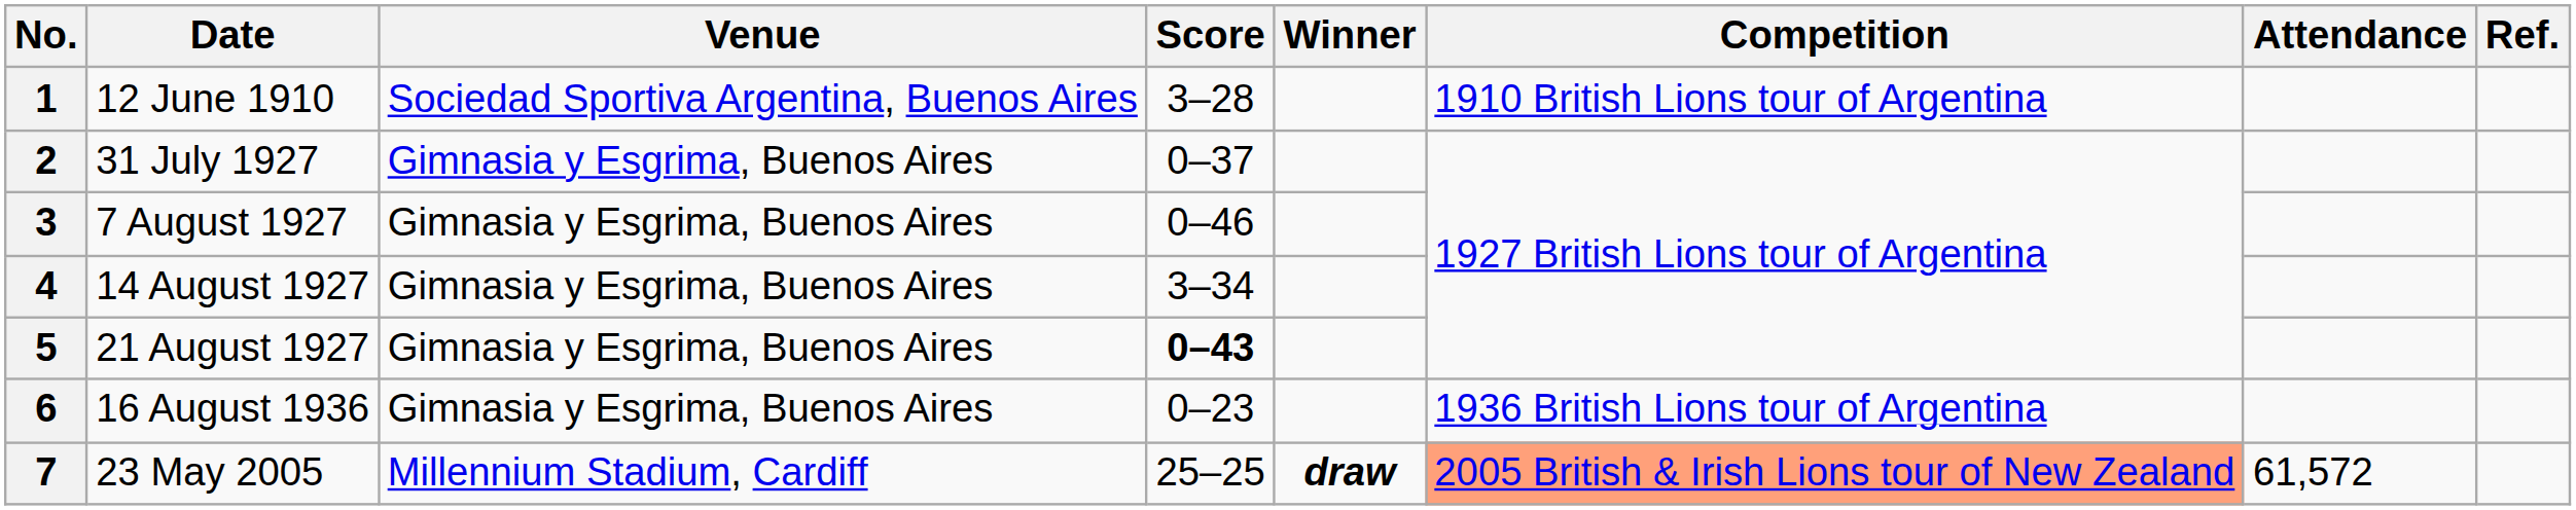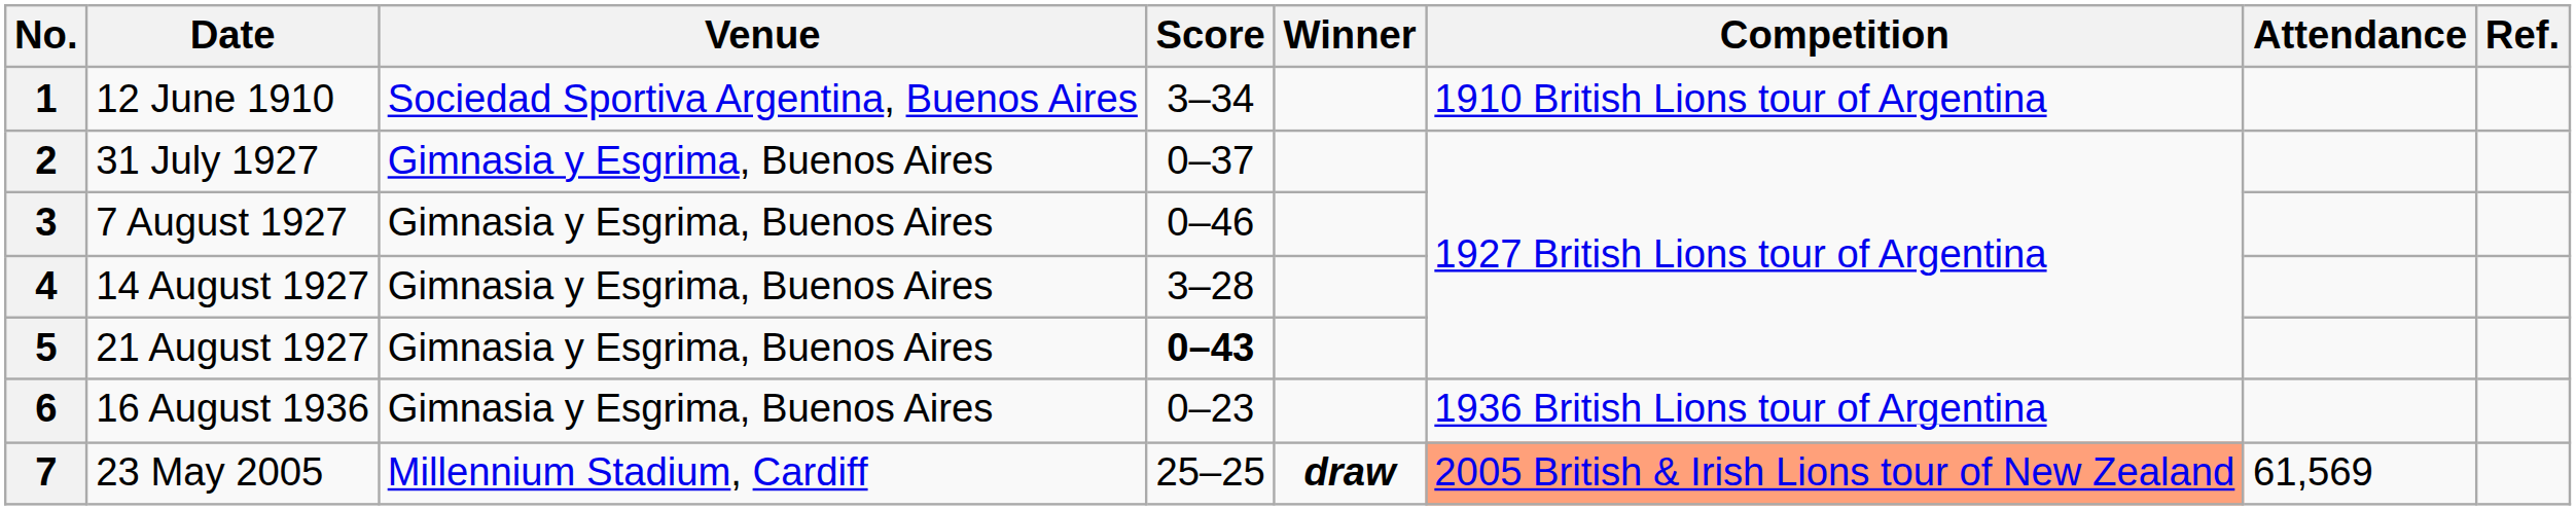 <table class="wikitable">
 <tr>
 <th>No.</th>
 <th>Date</th>
 <th>Venue</th>
 <th>Score</th>
 <th>Winner</th>
 <th>Competition</th>
 <th>Attendance</th>
 <th>Ref.</th>
 </tr>
 <tr>
 <th>1</th>
 <td>12 June 1910</td>
 <td><a href='#'>Sociedad Sportiva Argentina</a>, <a href='#'>Buenos Aires</a></td>
-<td align=center>3–28</td>
+<td align=center>3–34</td>
 <td></td>
 <td><a href='#'>1910 British Lions tour of Argentina</a></td>
 <td></td>
 <td></td>
 </tr>
 <tr>
 <th>2</th>
 <td>31 July 1927</td>
 <td><a href='#'>Gimnasia y Esgrima</a>, Buenos Aires</td>
 <td align=center>0–37</td>
 <td></td>
 <td rowspan=4><a href='#'>1927 British Lions tour of Argentina</a></td>
 <td></td>
 <td></td>
 </tr>
 <tr>
 <th>3</th>
 <td>7 August 1927</td>
 <td>Gimnasia y Esgrima, Buenos Aires</td>
 <td align=center>0–46</td>
 <td></td>
 <td></td>
 <td></td>
 </tr>
 <tr>
 <th>4</th>
 <td>14 August 1927</td>
 <td>Gimnasia y Esgrima, Buenos Aires</td>
-<td align=center>3–34</td>
+<td align=center>3–28</td>
 <td></td>
 <td></td>
 <td></td>
 </tr>
 <tr>
 <th>5</th>
 <td>21 August 1927</td>
 <td>Gimnasia y Esgrima, Buenos Aires</td>
 <td align=center><strong>0–43</strong></td>
 <td></td>
 <td></td>
 <td></td>
 </tr>
 <tr>
 <th>6</th>
 <td>16 August 1936</td>
 <td>Gimnasia y Esgrima, Buenos Aires</td>
 <td align=center>0–23</td>
 <td></td>
 <td><a href='#'>1936 British Lions tour of Argentina</a></td>
 <td></td>
 <td></td>
 </tr>
 <tr>
 <th>7</th>
 <td>23 May 2005</td>
 <td><a href='#'>Millennium Stadium</a>, <a href='#'>Cardiff</a></td>
 <td align=center>25–25</td>
 <td align=center><strong><em>draw</em></strong></td>
 <td style="background: lightsalmon;"><a href='#'>2005 British & Irish Lions tour of New Zealand</a></td>
-<td>61,572</td>
+<td>61,569</td>
 <td></td>
 </tr>
 </table>
